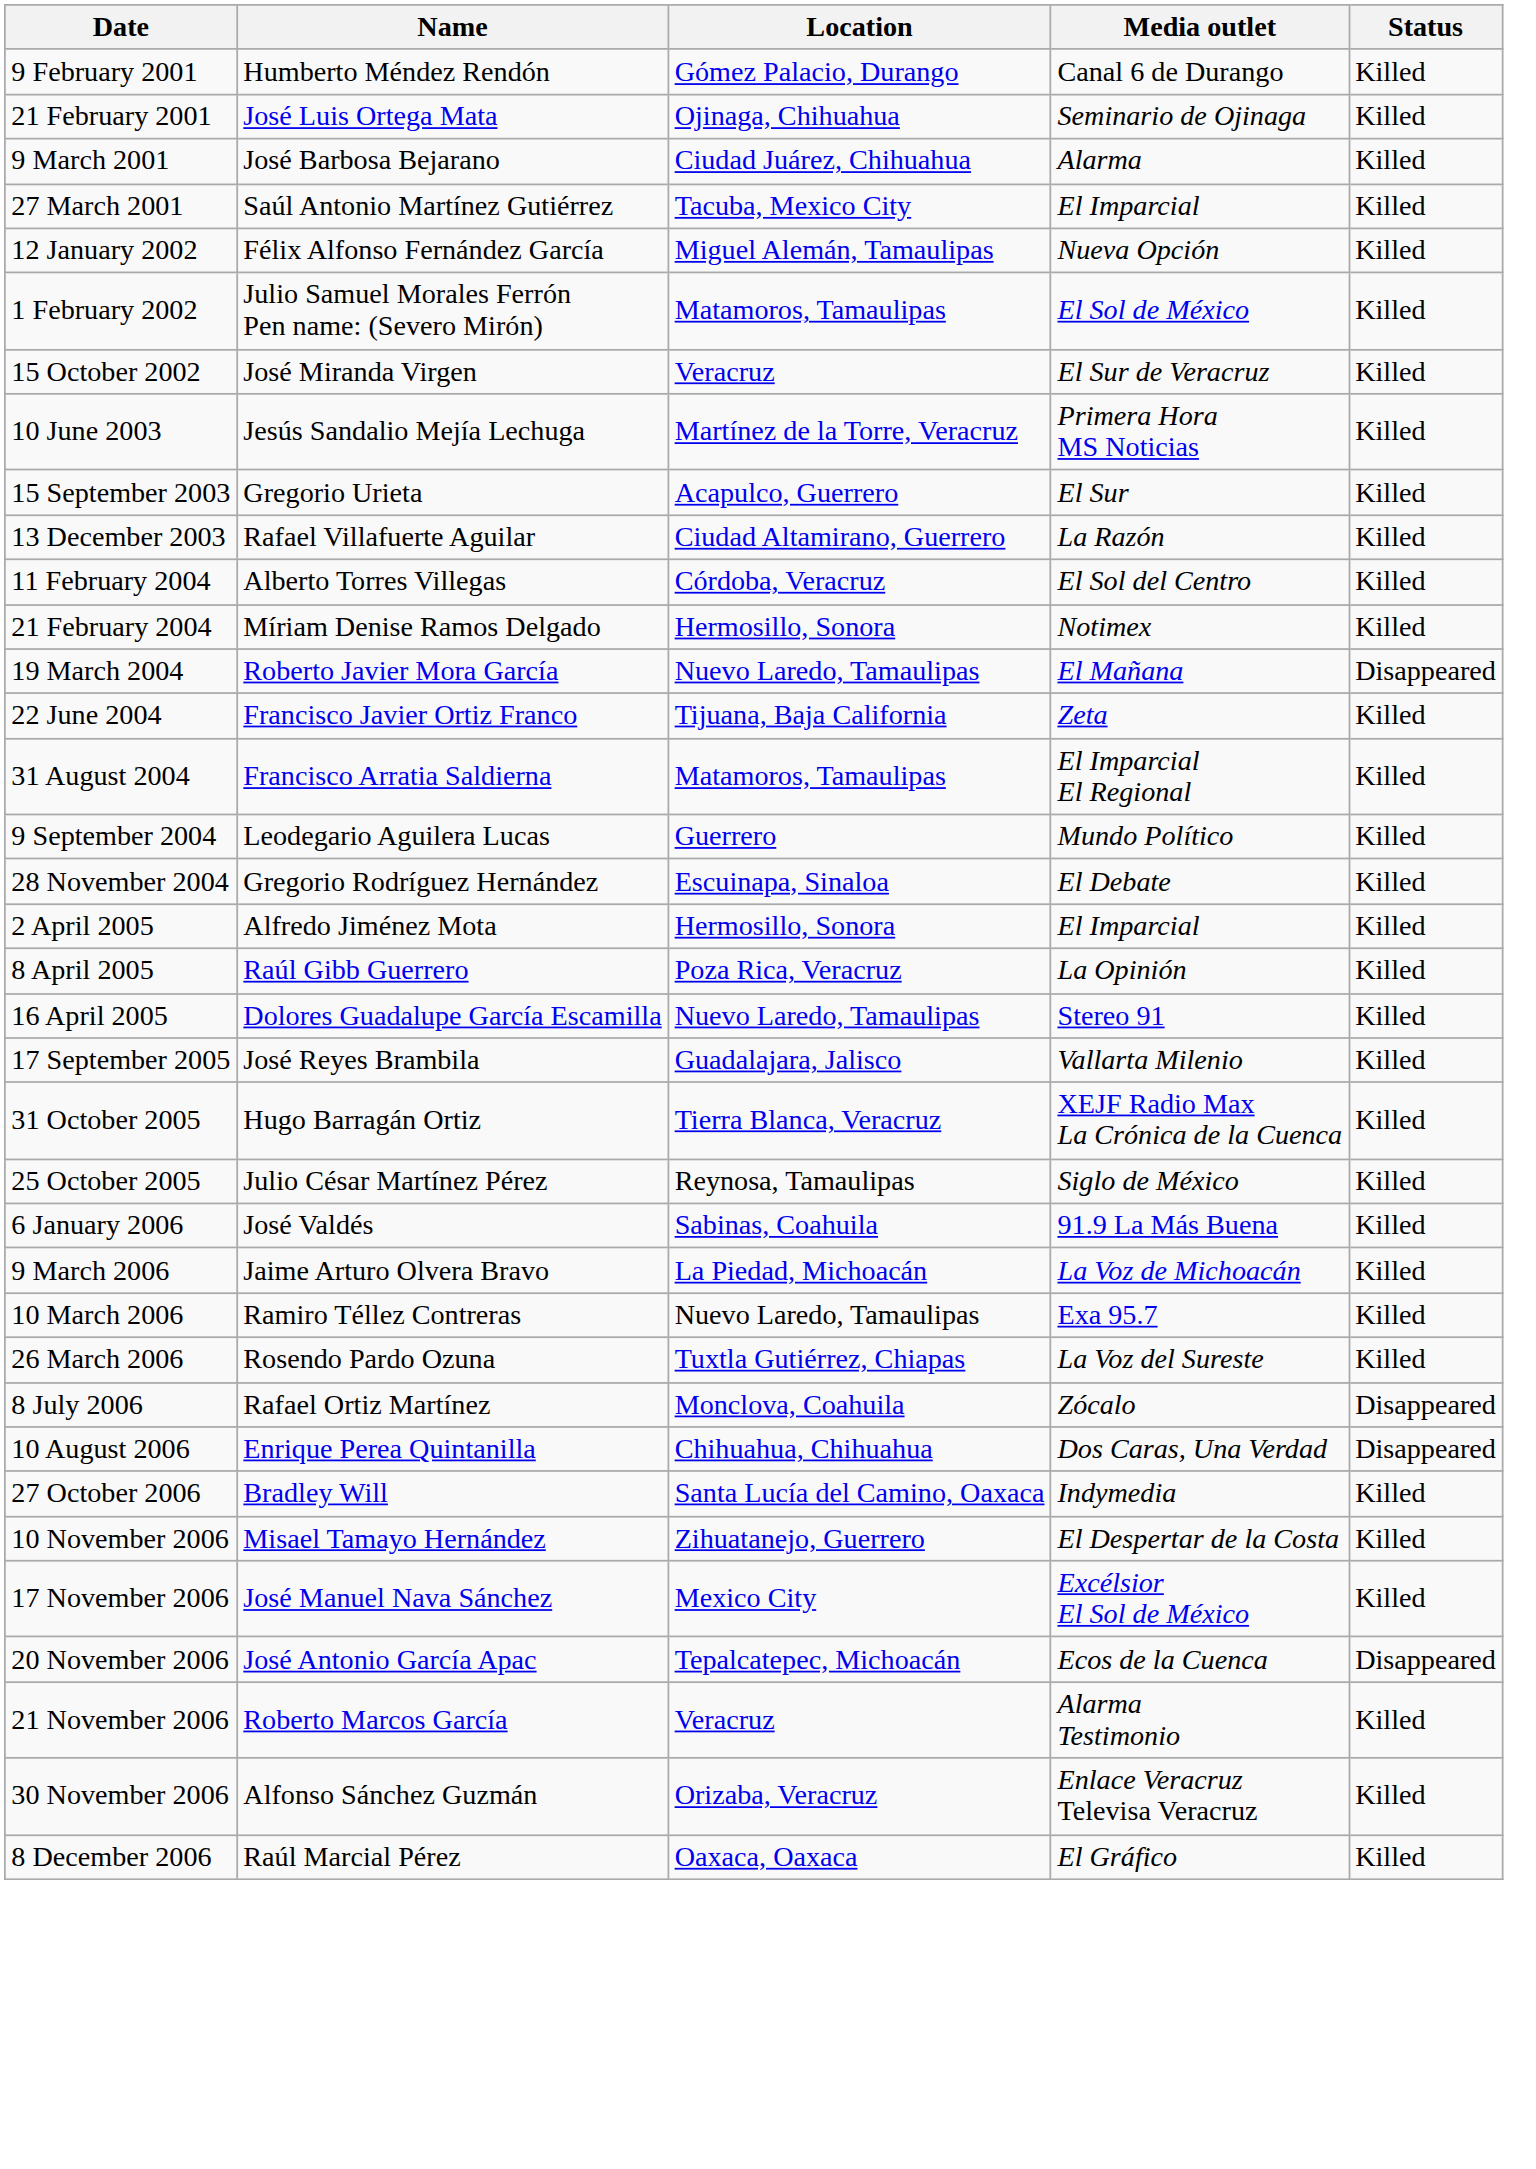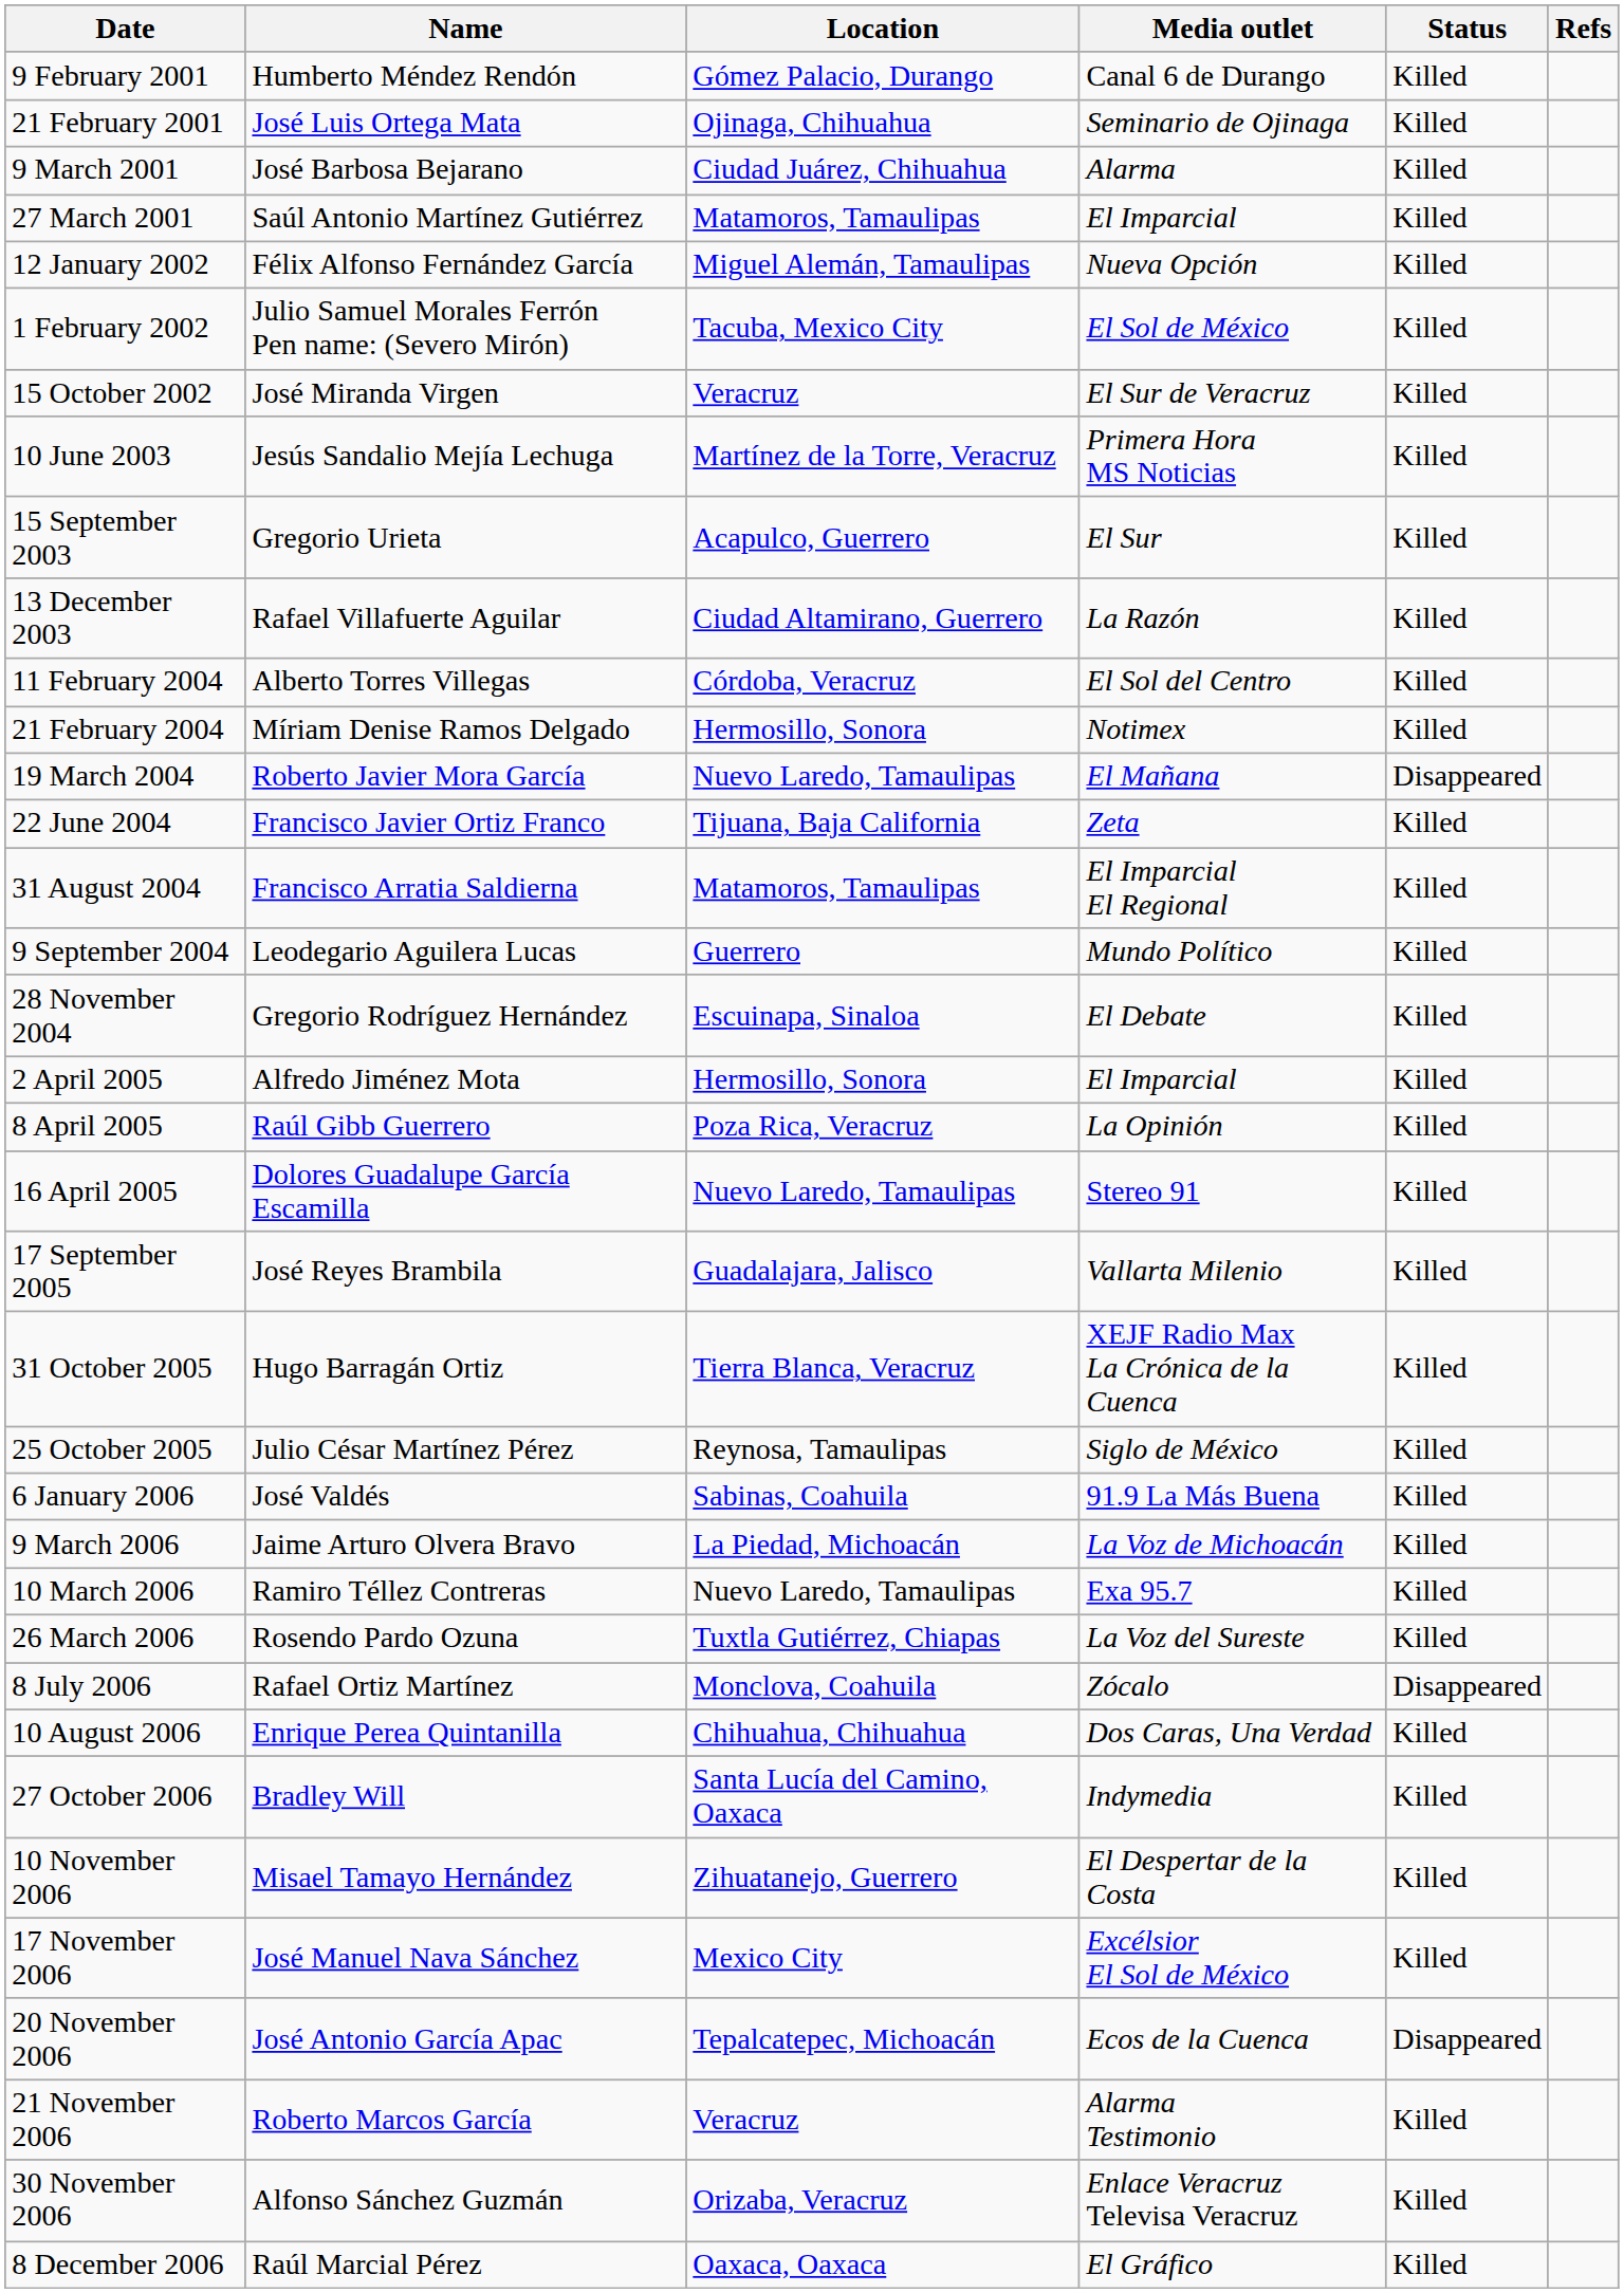 <table class="wikitable sortable">
 <tr>
 <th>Date</th>
 <th>Name</th>
 <th>Location</th>
 <th>Media outlet</th>
 <th>Status</th>
+<th>Refs</th>
 </tr>
 <tr>
 <td>9 February 2001</td>
 <td>Humberto Méndez Rendón</td>
 <td><a href='#'>Gómez Palacio, Durango</a></td>
 <td>Canal 6 de Durango</td>
 <td>Killed</td>
+<td></td>
 </tr>
 <tr>
 <td>21 February 2001</td>
 <td><a href='#'>José Luis Ortega Mata</a></td>
 <td><a href='#'>Ojinaga, Chihuahua</a></td>
 <td><em>Seminario de Ojinaga</em></td>
 <td>Killed</td>
+<td></td>
 </tr>
 <tr>
 <td>9 March 2001</td>
 <td>José Barbosa Bejarano</td>
 <td><a href='#'>Ciudad Juárez, Chihuahua</a></td>
 <td><em>Alarma</em></td>
 <td>Killed</td>
+<td></td>
 </tr>
 <tr>
 <td>27 March 2001</td>
 <td>Saúl Antonio Martínez Gutiérrez</td>
-<td><a href='#'>Tacuba, Mexico City</a></td>
+<td><a href='#'>Matamoros, Tamaulipas</a></td>
 <td><em>El Imparcial</em></td>
 <td>Killed</td>
+<td></td>
 </tr>
 <tr>
 <td>12 January 2002</td>
 <td>Félix Alfonso Fernández García</td>
 <td><a href='#'>Miguel Alemán, Tamaulipas</a></td>
 <td><em>Nueva Opción</em></td>
 <td>Killed</td>
+<td></td>
 </tr>
 <tr>
 <td>1 February 2002</td>
 <td>Julio Samuel Morales Ferrón<br>Pen name: (Severo Mirón)</td>
-<td><a href='#'>Matamoros, Tamaulipas</a></td>
+<td><a href='#'>Tacuba, Mexico City</a></td>
 <td><em><a href='#'>El Sol de México</a></em></td>
 <td>Killed</td>
+<td></td>
 </tr>
 <tr>
 <td>15 October 2002</td>
 <td>José Miranda Virgen</td>
 <td><a href='#'>Veracruz</a></td>
 <td><em>El Sur de Veracruz</em></td>
 <td>Killed</td>
+<td></td>
 </tr>
 <tr>
 <td>10 June 2003</td>
 <td>Jesús Sandalio Mejía Lechuga</td>
 <td><a href='#'>Martínez de la Torre, Veracruz</a></td>
 <td><em>Primera Hora</em><br><a href='#'>MS Noticias</a></td>
 <td>Killed</td>
+<td></td>
 </tr>
 <tr>
 <td>15 September 2003</td>
 <td>Gregorio Urieta</td>
 <td><a href='#'>Acapulco, Guerrero</a></td>
 <td><em>El Sur</em></td>
 <td>Killed</td>
+<td></td>
 </tr>
 <tr>
 <td>13 December 2003</td>
 <td>Rafael Villafuerte Aguilar</td>
 <td><a href='#'>Ciudad Altamirano, Guerrero</a></td>
 <td><em>La Razón</em></td>
 <td>Killed</td>
+<td></td>
 </tr>
 <tr>
 <td>11 February 2004</td>
 <td>Alberto Torres Villegas</td>
 <td><a href='#'>Córdoba, Veracruz</a></td>
 <td><em>El Sol del Centro</em></td>
 <td>Killed</td>
+<td></td>
 </tr>
 <tr>
 <td>21 February 2004</td>
 <td>Míriam Denise Ramos Delgado</td>
 <td><a href='#'>Hermosillo, Sonora</a></td>
 <td><em>Notimex</em></td>
 <td>Killed</td>
+<td></td>
 </tr>
 <tr>
 <td>19 March 2004</td>
 <td><a href='#'>Roberto Javier Mora García</a></td>
 <td><a href='#'>Nuevo Laredo, Tamaulipas</a></td>
 <td><em><a href='#'>El Mañana</a></em></td>
 <td>Disappeared</td>
+<td></td>
 </tr>
 <tr>
 <td>22 June 2004</td>
 <td><a href='#'>Francisco Javier Ortiz Franco</a></td>
 <td><a href='#'>Tijuana, Baja California</a></td>
 <td><em><a href='#'>Zeta</a></em></td>
 <td>Killed</td>
+<td></td>
 </tr>
 <tr>
 <td>31 August 2004</td>
 <td><a href='#'>Francisco Arratia Saldierna</a></td>
 <td><a href='#'>Matamoros, Tamaulipas</a></td>
 <td><em>El Imparcial</em><br><em>El Regional</em></td>
 <td>Killed</td>
+<td></td>
 </tr>
 <tr>
 <td>9 September 2004</td>
 <td>Leodegario Aguilera Lucas</td>
 <td><a href='#'>Guerrero</a></td>
 <td><em>Mundo Político</em></td>
 <td>Killed</td>
+<td></td>
 </tr>
 <tr>
 <td>28 November 2004</td>
 <td>Gregorio Rodríguez Hernández</td>
 <td><a href='#'>Escuinapa, Sinaloa</a></td>
 <td><em>El Debate</em></td>
 <td>Killed</td>
+<td></td>
 </tr>
 <tr>
 <td>2 April 2005</td>
 <td>Alfredo Jiménez Mota</td>
 <td><a href='#'>Hermosillo, Sonora</a></td>
 <td><em>El Imparcial</em></td>
 <td>Killed</td>
+<td></td>
 </tr>
 <tr>
 <td>8 April 2005</td>
 <td><a href='#'>Raúl Gibb Guerrero</a></td>
 <td><a href='#'>Poza Rica, Veracruz</a></td>
 <td><em>La Opinión</em></td>
 <td>Killed</td>
+<td></td>
 </tr>
 <tr>
 <td>16 April 2005</td>
 <td><a href='#'>Dolores Guadalupe García Escamilla</a></td>
 <td><a href='#'>Nuevo Laredo, Tamaulipas</a></td>
 <td><a href='#'>Stereo 91</a></td>
 <td>Killed</td>
+<td></td>
 </tr>
 <tr>
 <td>17 September 2005</td>
 <td>José Reyes Brambila</td>
 <td><a href='#'>Guadalajara, Jalisco</a></td>
 <td><em>Vallarta Milenio</em></td>
 <td>Killed</td>
+<td></td>
 </tr>
 <tr>
 <td>31 October 2005</td>
 <td>Hugo Barragán Ortiz</td>
 <td><a href='#'>Tierra Blanca, Veracruz</a></td>
 <td><a href='#'>XEJF Radio Max</a><br><em>La Crónica de la Cuenca</em></td>
 <td>Killed</td>
+<td></td>
 </tr>
 <tr>
 <td>25 October 2005</td>
 <td>Julio César Martínez Pérez</td>
 <td>Reynosa, Tamaulipas</td>
 <td><em>Siglo de México</em></td>
 <td>Killed</td>
+<td></td>
 </tr>
 <tr>
 <td>6 January 2006</td>
 <td>José Valdés</td>
 <td><a href='#'>Sabinas, Coahuila</a></td>
 <td><a href='#'>91.9 La Más Buena</a></td>
 <td>Killed</td>
+<td></td>
 </tr>
 <tr>
 <td>9 March 2006</td>
 <td>Jaime Arturo Olvera Bravo</td>
 <td><a href='#'>La Piedad, Michoacán</a></td>
 <td><em><a href='#'>La Voz de Michoacán</a></em></td>
 <td>Killed</td>
+<td></td>
 </tr>
 <tr>
 <td>10 March 2006</td>
 <td>Ramiro Téllez Contreras</td>
 <td>Nuevo Laredo, Tamaulipas</td>
 <td><a href='#'>Exa 95.7</a></td>
 <td>Killed</td>
+<td></td>
 </tr>
 <tr>
 <td>26 March 2006</td>
 <td>Rosendo Pardo Ozuna</td>
 <td><a href='#'>Tuxtla Gutiérrez, Chiapas</a></td>
 <td><em>La Voz del Sureste</em></td>
 <td>Killed</td>
+<td></td>
 </tr>
 <tr>
 <td>8 July 2006</td>
 <td>Rafael Ortiz Martínez</td>
 <td><a href='#'>Monclova, Coahuila</a></td>
 <td><em>Zócalo</em></td>
 <td>Disappeared</td>
+<td></td>
 </tr>
 <tr>
 <td>10 August 2006</td>
 <td><a href='#'>Enrique Perea Quintanilla</a></td>
 <td><a href='#'>Chihuahua, Chihuahua</a></td>
 <td><em>Dos Caras, Una Verdad</em></td>
-<td>Disappeared</td>
+<td>Killed</td>
+<td></td>
 </tr>
 <tr>
 <td>27 October 2006</td>
 <td><a href='#'>Bradley Will</a></td>
 <td><a href='#'>Santa Lucía del Camino, Oaxaca</a></td>
 <td><em>Indymedia</em></td>
 <td>Killed</td>
+<td></td>
 </tr>
 <tr>
 <td>10 November 2006</td>
 <td><a href='#'>Misael Tamayo Hernández</a></td>
 <td><a href='#'>Zihuatanejo, Guerrero</a></td>
 <td><em>El Despertar de la Costa</em></td>
 <td>Killed</td>
+<td></td>
 </tr>
 <tr>
 <td>17 November 2006</td>
 <td><a href='#'>José Manuel Nava Sánchez</a></td>
 <td><a href='#'>Mexico City</a></td>
 <td><em><a href='#'>Excélsior</a></em><br><em><a href='#'>El Sol de México</a></em></td>
 <td>Killed</td>
+<td></td>
 </tr>
 <tr>
 <td>20 November 2006</td>
 <td><a href='#'>José Antonio García Apac</a></td>
 <td><a href='#'>Tepalcatepec, Michoacán</a></td>
 <td><em>Ecos de la Cuenca</em></td>
 <td>Disappeared</td>
+<td></td>
 </tr>
 <tr>
 <td>21 November 2006</td>
 <td><a href='#'>Roberto Marcos García</a></td>
 <td><a href='#'>Veracruz</a></td>
 <td><em>Alarma</em><br><em>Testimonio</em></td>
 <td>Killed</td>
+<td></td>
 </tr>
 <tr>
 <td>30 November 2006</td>
 <td>Alfonso Sánchez Guzmán</td>
 <td><a href='#'>Orizaba, Veracruz</a></td>
 <td><em>Enlace Veracruz</em><br>Televisa Veracruz</td>
 <td>Killed</td>
+<td></td>
 </tr>
 <tr>
 <td>8 December 2006</td>
 <td>Raúl Marcial Pérez</td>
 <td><a href='#'>Oaxaca, Oaxaca</a></td>
 <td><em>El Gráfico</em></td>
 <td>Killed</td>
+<td></td>
 </tr>
 </table>
